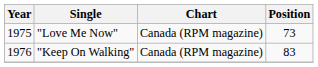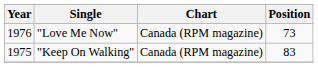 <table class="wikitable">
 <tr>
 <th>Year</th>
 <th>Single</th>
 <th>Chart</th>
 <th>Position</th>
 </tr>
 <tr>
-<td>1975</td>
+<td>1976</td>
 <td>"Love Me Now"</td>
 <td>Canada (RPM magazine)</td>
 <td align="center">73</td>
 </tr>
 <tr>
-<td>1976</td>
+<td>1975</td>
 <td>"Keep On Walking"</td>
 <td>Canada (RPM magazine)</td>
 <td align="center">83</td>
 </tr>
 <tr>
 </tr>
 </table>
